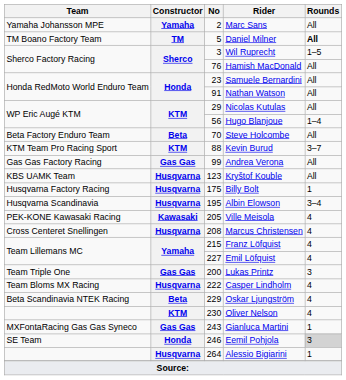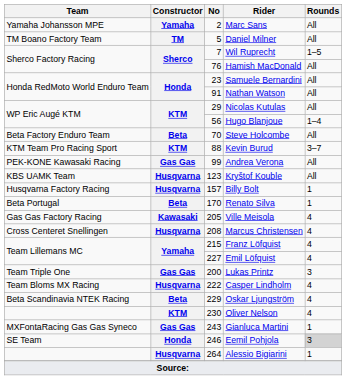 <table class="wikitable" style="font-size: 85%;">
 <tr>
 <th>Team</th>
 <th>Constructor</th>
 <th>No</th>
 <th>Rider</th>
 <th>Rounds</th>
 </tr>
 <tr>
 <td>Yamaha Johansson MPE</td>
 <th><a href='#'>Yamaha</a></th>
 <td align="right">2</td>
 <td> <a href='#'>Marc Sans</a></td>
 <td>All</td>
 </tr>
 <tr>
 <td>TM Boano Factory Team</td>
 <th><a href='#'>TM</a></th>
 <td align="right">5</td>
 <td> <a href='#'>Daniel Milner</a></td>
-<td><strong>All</strong></td>
+<td>All</td>
 </tr>
 <tr>
 <td rowspan=2>Sherco Factory Racing</td>
 <th rowspan=2><a href='#'>Sherco</a></th>
-<td align="right">3</td>
+<td align="right">7</td>
 <td> <a href='#'>Wil Ruprecht</a></td>
 <td>1–5</td>
 </tr>
 <tr>
 <td align="right">76</td>
 <td> <a href='#'>Hamish MacDonald</a></td>
 <td>All</td>
 </tr>
 <tr>
 <td rowspan=2>Honda RedMoto World Enduro Team</td>
 <th rowspan=2><a href='#'>Honda</a></th>
 <td align="right">23</td>
 <td> <a href='#'>Samuele Bernardini</a></td>
 <td>All</td>
 </tr>
 <tr>
 <td align="right">91</td>
 <td> <a href='#'>Nathan Watson</a></td>
 <td>All</td>
 </tr>
 <tr>
 <td rowspan=2>WP Eric Augé KTM</td>
 <th rowspan=2><a href='#'>KTM</a></th>
 <td align="right">29</td>
 <td> <a href='#'>Nicolas Kutulas</a></td>
 <td>All</td>
 </tr>
 <tr>
 <td align="right">56</td>
 <td> <a href='#'>Hugo Blanjoue</a></td>
 <td>1–4</td>
 </tr>
 <tr>
 <td>Beta Factory Enduro Team</td>
 <th><a href='#'>Beta</a></th>
 <td align="right">70</td>
 <td> <a href='#'>Steve Holcombe</a></td>
 <td>All</td>
 </tr>
 <tr>
 <td>KTM Team Pro Racing Sport</td>
 <th><a href='#'>KTM</a></th>
 <td align="right">88</td>
 <td> <a href='#'>Kevin Burud</a></td>
 <td>3–7</td>
 </tr>
 <tr>
-<td>Gas Gas Factory Racing</td>
+<td>PEK-KONE Kawasaki Racing</td>
 <th><a href='#'>Gas Gas</a></th>
 <td align="right">99</td>
 <td> <a href='#'>Andrea Verona</a></td>
 <td>All</td>
 </tr>
 <tr>
 <td>KBS UAMK Team</td>
 <th><a href='#'>Husqvarna</a></th>
 <td align="right">123</td>
 <td> <a href='#'>Kryštof Kouble</a></td>
 <td>All</td>
 </tr>
 <tr>
 <td>Husqvarna Factory Racing</td>
 <th><a href='#'>Husqvarna</a></th>
-<td align="right">175</td>
+<td align="right">157</td>
 <td> <a href='#'>Billy Bolt</a></td>
 <td>1</td>
 </tr>
 <tr>
-<td>Husqvarna Scandinavia</td>
-<th><a href='#'>Husqvarna</a></th>
-<td align="right">195</td>
-<td> <a href='#'>Albin Elowson</a></td>
-<td>3–4</td>
+<td>Beta Portugal</td>
+<th><a href='#'>Beta</a></th>
+<td align="right">170</td>
+<td> <a href='#'>Renato Silva</a></td>
+<td>1</td>
 </tr>
 <tr>
-<td>PEK-KONE Kawasaki Racing</td>
+<td>Gas Gas Factory Racing</td>
 <th><a href='#'>Kawasaki</a></th>
 <td align="right">205</td>
 <td> <a href='#'>Ville Meisola</a></td>
 <td>4</td>
 </tr>
 <tr>
 <td>Cross Centeret Snellingen</td>
 <th><a href='#'>Husqvarna</a></th>
 <td align="right">208</td>
 <td> <a href='#'>Marcus Christensen</a></td>
 <td>4</td>
 </tr>
 <tr>
 <td rowspan=2>Team Lillemans MC</td>
 <th rowspan=2><a href='#'>Yamaha</a></th>
 <td align="right">215</td>
 <td> <a href='#'>Franz Löfquist</a></td>
 <td>4</td>
 </tr>
 <tr>
 <td align="right">227</td>
 <td> <a href='#'>Emil Löfquist</a></td>
 <td>4</td>
 </tr>
 <tr>
 <td>Team Triple One</td>
 <th><a href='#'>Gas Gas</a></th>
 <td align="right">200</td>
 <td> <a href='#'>Lukas Printz</a></td>
 <td>3</td>
 </tr>
 <tr>
 <td>Team Bloms MX Racing</td>
 <th><a href='#'>Husqvarna</a></th>
 <td align="right">222</td>
 <td> <a href='#'>Casper Lindholm</a></td>
 <td>4</td>
 </tr>
 <tr>
 <td>Beta Scandinavia NTEK Racing</td>
 <th><a href='#'>Beta</a></th>
 <td align="right">229</td>
 <td> <a href='#'>Oskar Ljungström</a></td>
 <td>4</td>
 </tr>
 <tr>
 <td></td>
 <th><a href='#'>KTM</a></th>
 <td align="right">230</td>
 <td> <a href='#'>Oliver Nelson</a></td>
 <td>4</td>
 </tr>
 <tr>
 <td>MXFontaRacing Gas Gas Syneco</td>
 <th><a href='#'>Gas Gas</a></th>
 <td align="right">243</td>
 <td> <a href='#'>Gianluca Martini</a></td>
 <td>1</td>
 </tr>
 <tr>
 <td>SE Team</td>
 <th><a href='#'>Honda</a></th>
 <td align="right">246</td>
 <td> <a href='#'>Eemil Pohjola</a></td>
 <td style="background: lightgrey;">3</td>
 </tr>
 <tr>
 <td></td>
 <th><a href='#'>Husqvarna</a></th>
 <td align="right">264</td>
 <td> <a href='#'>Alessio Bigiarini</a></td>
 <td>1</td>
 </tr>
 <tr>
 </tr>
 <tr class="sortbottom">
 <td colspan=5 align="bottom" style="background-color:#EAECF0; text-align:center"><strong>Source:</strong></td>
 </tr>
 </table>
